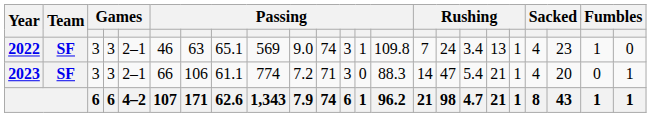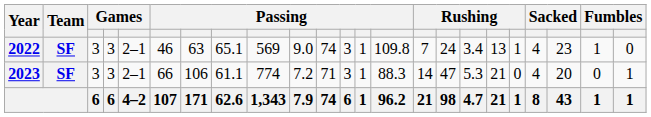 <table class="wikitable"style="text-align:center;">
 <tr>
 <th rowspan="2">Year</th>
 <th rowspan="2">Team</th>
 <th colspan="3">Games</th>
 <th colspan="9">Passing</th>
 <th colspan="5">Rushing</th>
 <th colspan="2">Sacked</th>
 <th colspan="2">Fumbles</th>
 </tr>
 <tr>
 <th></th>
 <th></th>
 <th></th>
 <th></th>
 <th></th>
 <th></th>
 <th></th>
 <th></th>
 <th></th>
 <th></th>
 <th></th>
 <th></th>
 <th></th>
 <th></th>
 <th></th>
 <th></th>
 <th></th>
 <th></th>
 <th></th>
 <th></th>
 <th></th>
 </tr>
 <tr>
 <th><a href='#'>2022</a></th>
 <th><a href='#'>SF</a></th>
 <td>3</td>
 <td>3</td>
 <td>2–1</td>
 <td>46</td>
 <td>63</td>
 <td>65.1</td>
 <td>569</td>
 <td>9.0</td>
 <td>74</td>
 <td>3</td>
 <td>1</td>
 <td>109.8</td>
 <td>7</td>
 <td>24</td>
 <td>3.4</td>
 <td>13</td>
 <td>1</td>
 <td>4</td>
 <td>23</td>
 <td>1</td>
 <td>0</td>
 </tr>
 <tr>
 <th><a href='#'>2023</a></th>
 <th><a href='#'>SF</a></th>
 <td>3</td>
 <td>3</td>
 <td>2–1</td>
 <td>66</td>
 <td>106</td>
 <td>61.1</td>
 <td>774</td>
 <td>7.2</td>
 <td>71</td>
 <td>3</td>
-<td>0</td>
+<td>1</td>
 <td>88.3</td>
 <td>14</td>
 <td>47</td>
-<td>5.4</td>
+<td>5.3</td>
 <td>21</td>
-<td>1</td>
+<td>0</td>
 <td>4</td>
 <td>20</td>
 <td>0</td>
 <td>1</td>
 </tr>
 <tr>
 <th colspan="2"></th>
 <th>6</th>
 <th>6</th>
 <th>4–2</th>
 <th>107</th>
 <th>171</th>
 <th>62.6</th>
 <th>1,343</th>
 <th>7.9</th>
 <th>74</th>
 <th>6</th>
 <th>1</th>
 <th>96.2</th>
 <th>21</th>
 <th>98</th>
 <th>4.7</th>
 <th>21</th>
 <th>1</th>
 <th>8</th>
 <th>43</th>
 <th>1</th>
 <th>1</th>
 </tr>
 </table>
